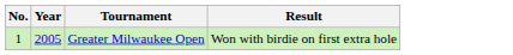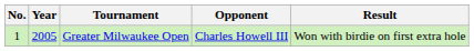 <table class="wikitable" style="font-size:95%;">
 <tr>
 <th>No.</th>
 <th>Year</th>
 <th>Tournament</th>
+<th>Opponent</th>
 <th>Result</th>
 </tr>
 <tr style="background:#D0F0C0;">
 <td align=center>1</td>
 <td><a href='#'>2005</a></td>
 <td><a href='#'>Greater Milwaukee Open</a></td>
+<td> <a href='#'>Charles Howell III</a></td>
 <td>Won with birdie on first extra hole</td>
 </tr>
 </table>
